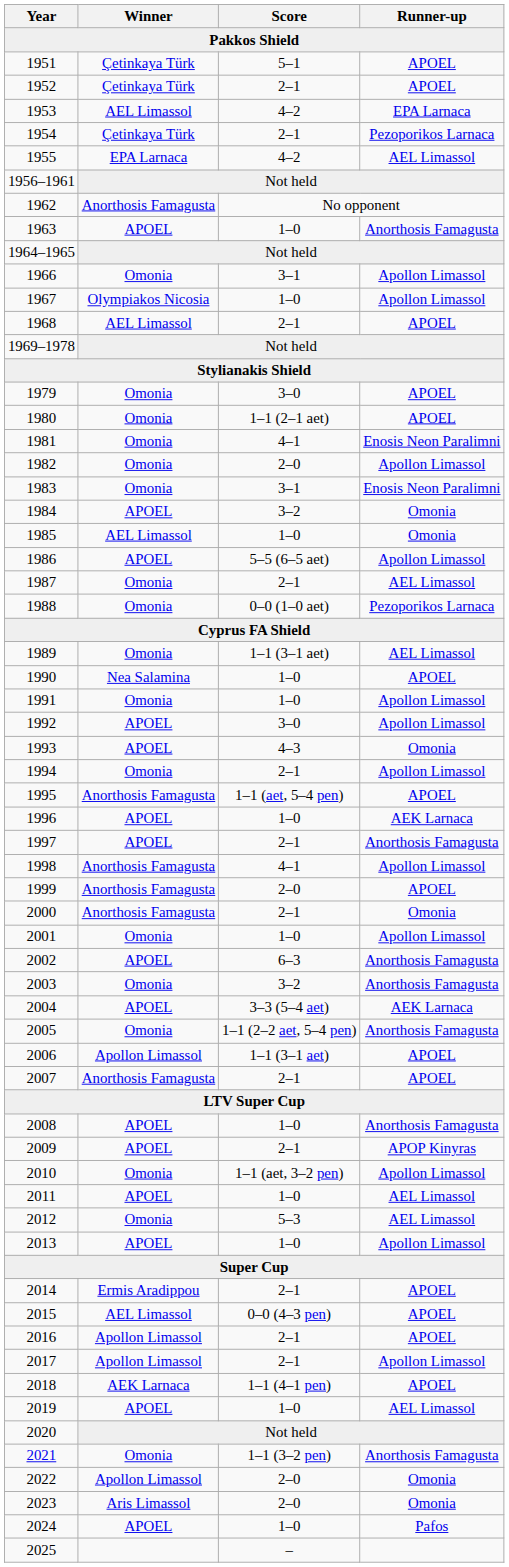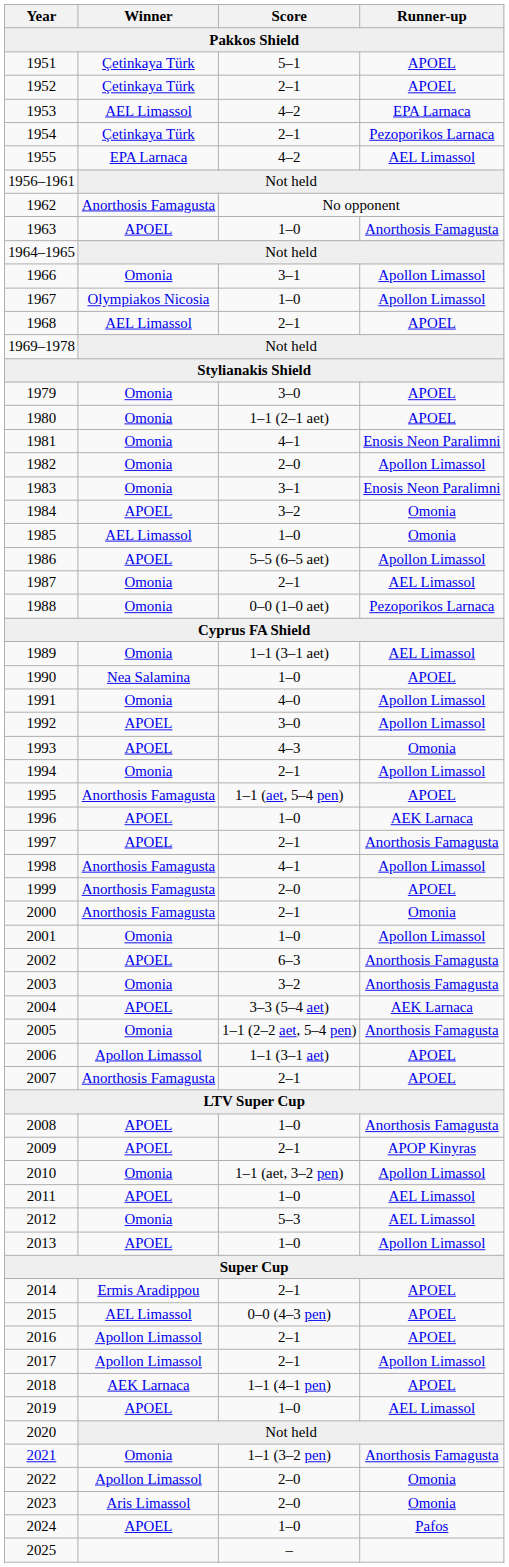 <table class="wikitable sortable" style="text-align: center;">
 <tr>
 <th>Year</th>
 <th>Winner</th>
 <th>Score</th>
 <th>Runner-up</th>
 </tr>
 <tr>
 <td colspan=4 style=background:#efefef><strong>Pakkos Shield</strong></td>
 </tr>
 <tr>
 <td>1951</td>
 <td><a href='#'>Çetinkaya Türk</a></td>
 <td>5–1</td>
 <td><a href='#'>APOEL</a></td>
 </tr>
 <tr>
 <td>1952</td>
 <td><a href='#'>Çetinkaya Türk</a></td>
 <td>2–1</td>
 <td><a href='#'>APOEL</a></td>
 </tr>
 <tr>
 <td>1953</td>
 <td><a href='#'>AEL Limassol</a></td>
 <td>4–2</td>
 <td><a href='#'>EPA Larnaca</a></td>
 </tr>
 <tr>
 <td>1954</td>
 <td><a href='#'>Çetinkaya Türk</a></td>
 <td>2–1</td>
 <td><a href='#'>Pezoporikos Larnaca</a></td>
 </tr>
 <tr>
 <td>1955</td>
 <td><a href='#'>EPA Larnaca</a></td>
 <td>4–2</td>
 <td><a href='#'>AEL Limassol</a></td>
 </tr>
 <tr>
 <td>1956–1961</td>
 <td colspan="3" style="background:#efefef">Not held</td>
 </tr>
 <tr>
 <td>1962</td>
 <td><a href='#'>Anorthosis Famagusta</a></td>
 <td colspan="2">No opponent</td>
 </tr>
 <tr>
 <td>1963</td>
 <td><a href='#'>APOEL</a></td>
 <td>1–0</td>
 <td><a href='#'>Anorthosis Famagusta</a></td>
 </tr>
 <tr>
 <td>1964–1965</td>
 <td colspan="3" style="background:#efefef">Not held</td>
 </tr>
 <tr>
 <td>1966</td>
 <td><a href='#'>Omonia</a></td>
 <td>3–1</td>
 <td><a href='#'>Apollon Limassol</a></td>
 </tr>
 <tr>
 <td>1967</td>
 <td><a href='#'>Olympiakos Nicosia</a></td>
 <td>1–0</td>
 <td><a href='#'>Apollon Limassol</a></td>
 </tr>
 <tr>
 <td>1968</td>
 <td><a href='#'>AEL Limassol</a></td>
 <td>2–1</td>
 <td><a href='#'>APOEL</a></td>
 </tr>
 <tr>
 <td>1969–1978</td>
 <td colspan="3" style="background:#efefef">Not held</td>
 </tr>
 <tr>
 <td colspan=4 style="background:#efefef; text-align:center;"><strong>Stylianakis Shield</strong></td>
 </tr>
 <tr>
 <td>1979</td>
 <td><a href='#'>Omonia</a></td>
 <td>3–0</td>
 <td><a href='#'>APOEL</a></td>
 </tr>
 <tr>
 <td>1980</td>
 <td><a href='#'>Omonia</a></td>
 <td>1–1  (2–1 aet)</td>
 <td><a href='#'>APOEL</a></td>
 </tr>
 <tr>
 <td>1981</td>
 <td><a href='#'>Omonia</a></td>
 <td>4–1</td>
 <td><a href='#'>Enosis Neon Paralimni</a></td>
 </tr>
 <tr>
 <td>1982</td>
 <td><a href='#'>Omonia</a></td>
 <td>2–0</td>
 <td><a href='#'>Apollon Limassol</a></td>
 </tr>
 <tr>
 <td>1983</td>
 <td><a href='#'>Omonia</a></td>
 <td>3–1</td>
 <td><a href='#'>Enosis Neon Paralimni</a></td>
 </tr>
 <tr>
 <td>1984</td>
 <td><a href='#'>APOEL</a></td>
 <td>3–2</td>
 <td><a href='#'>Omonia</a></td>
 </tr>
 <tr>
 <td>1985</td>
 <td><a href='#'>AEL Limassol</a></td>
 <td>1–0</td>
 <td><a href='#'>Omonia</a></td>
 </tr>
 <tr>
 <td>1986</td>
 <td><a href='#'>APOEL</a></td>
 <td>5–5   (6–5 aet)</td>
 <td><a href='#'>Apollon Limassol</a></td>
 </tr>
 <tr>
 <td>1987</td>
 <td><a href='#'>Omonia</a></td>
 <td>2–1</td>
 <td><a href='#'>AEL Limassol</a></td>
 </tr>
 <tr>
 <td>1988</td>
 <td><a href='#'>Omonia</a></td>
 <td>0–0   (1–0 aet)</td>
 <td><a href='#'>Pezoporikos Larnaca</a></td>
 </tr>
 <tr>
 <td colspan=4 style="background:#efefef; text-align:center;"><strong>Cyprus FA Shield</strong></td>
 </tr>
 <tr>
 <td>1989</td>
 <td><a href='#'>Omonia</a></td>
 <td>1–1  (3–1 aet)</td>
 <td><a href='#'>AEL Limassol</a></td>
 </tr>
 <tr>
 <td>1990</td>
 <td><a href='#'>Nea Salamina</a></td>
 <td>1–0</td>
 <td><a href='#'>APOEL</a></td>
 </tr>
 <tr>
 <td>1991</td>
 <td><a href='#'>Omonia</a></td>
-<td>1–0</td>
+<td>4–0</td>
 <td><a href='#'>Apollon Limassol</a></td>
 </tr>
 <tr>
 <td>1992</td>
 <td><a href='#'>APOEL</a></td>
 <td>3–0</td>
 <td><a href='#'>Apollon Limassol</a></td>
 </tr>
 <tr>
 <td>1993</td>
 <td><a href='#'>APOEL</a></td>
 <td>4–3</td>
 <td><a href='#'>Omonia</a></td>
 </tr>
 <tr>
 <td>1994</td>
 <td><a href='#'>Omonia</a></td>
 <td>2–1</td>
 <td><a href='#'>Apollon Limassol</a></td>
 </tr>
 <tr>
 <td>1995</td>
 <td><a href='#'>Anorthosis Famagusta</a></td>
 <td>1–1  (<a href='#'>aet</a>, 5–4 <a href='#'>pen</a>)</td>
 <td><a href='#'>APOEL</a></td>
 </tr>
 <tr>
 <td>1996</td>
 <td><a href='#'>APOEL</a></td>
 <td>1–0</td>
 <td><a href='#'>AEK Larnaca</a></td>
 </tr>
 <tr>
 <td>1997</td>
 <td><a href='#'>APOEL</a></td>
 <td>2–1</td>
 <td><a href='#'>Anorthosis Famagusta</a></td>
 </tr>
 <tr>
 <td>1998</td>
 <td><a href='#'>Anorthosis Famagusta</a></td>
 <td>4–1</td>
 <td><a href='#'>Apollon Limassol</a></td>
 </tr>
 <tr>
 <td>1999</td>
 <td><a href='#'>Anorthosis Famagusta</a></td>
 <td>2–0</td>
 <td><a href='#'>APOEL</a></td>
 </tr>
 <tr>
 <td>2000</td>
 <td><a href='#'>Anorthosis Famagusta</a></td>
 <td>2–1</td>
 <td><a href='#'>Omonia</a></td>
 </tr>
 <tr>
 <td>2001</td>
 <td><a href='#'>Omonia</a></td>
 <td>1–0</td>
 <td><a href='#'>Apollon Limassol</a></td>
 </tr>
 <tr>
 <td>2002</td>
 <td><a href='#'>APOEL</a></td>
 <td>6–3</td>
 <td><a href='#'>Anorthosis Famagusta</a></td>
 </tr>
 <tr>
 <td>2003</td>
 <td><a href='#'>Omonia</a></td>
 <td>3–2</td>
 <td><a href='#'>Anorthosis Famagusta</a></td>
 </tr>
 <tr>
 <td>2004</td>
 <td><a href='#'>APOEL</a></td>
 <td>3–3  (5–4 <a href='#'>aet</a>)</td>
 <td><a href='#'>AEK Larnaca</a></td>
 </tr>
 <tr>
 <td>2005</td>
 <td><a href='#'>Omonia</a></td>
 <td>1–1  (2–2 <a href='#'>aet</a>, 5–4 <a href='#'>pen</a>)</td>
 <td><a href='#'>Anorthosis Famagusta</a></td>
 </tr>
 <tr>
 <td>2006</td>
 <td><a href='#'>Apollon Limassol</a></td>
 <td>1–1  (3–1 <a href='#'>aet</a>)</td>
 <td><a href='#'>APOEL</a></td>
 </tr>
 <tr>
 <td>2007</td>
 <td><a href='#'>Anorthosis Famagusta</a></td>
 <td>2–1</td>
 <td><a href='#'>APOEL</a></td>
 </tr>
 <tr>
 <td colspan=4 style="background:#efefef; text-align:center;"><strong>LTV Super Cup</strong></td>
 </tr>
 <tr>
 <td>2008</td>
 <td><a href='#'>APOEL</a></td>
 <td>1–0</td>
 <td><a href='#'>Anorthosis Famagusta</a></td>
 </tr>
 <tr>
 <td>2009</td>
 <td><a href='#'>APOEL</a></td>
 <td>2–1</td>
 <td><a href='#'>APOP Kinyras</a></td>
 </tr>
 <tr>
 <td>2010</td>
 <td><a href='#'>Omonia</a></td>
 <td>1–1  (aet, 3–2 <a href='#'>pen</a>)</td>
 <td><a href='#'>Apollon Limassol</a></td>
 </tr>
 <tr>
 <td>2011</td>
 <td><a href='#'>APOEL</a></td>
 <td>1–0</td>
 <td><a href='#'>AEL Limassol</a></td>
 </tr>
 <tr>
 <td>2012</td>
 <td><a href='#'>Omonia</a></td>
 <td>5–3</td>
 <td><a href='#'>AEL Limassol</a></td>
 </tr>
 <tr>
 <td>2013</td>
 <td><a href='#'>APOEL</a></td>
 <td>1–0</td>
 <td><a href='#'>Apollon Limassol</a></td>
 </tr>
 <tr>
 <td colspan=4 style="background:#efefef; text-align:center;"><strong>Super Cup</strong></td>
 </tr>
 <tr>
 <td>2014</td>
 <td><a href='#'>Ermis Aradippou</a></td>
 <td>2–1</td>
 <td><a href='#'>APOEL</a></td>
 </tr>
 <tr>
 <td>2015</td>
 <td><a href='#'>AEL Limassol</a></td>
 <td>0–0  (4–3 <a href='#'>pen</a>)</td>
 <td><a href='#'>APOEL</a></td>
 </tr>
 <tr>
 <td>2016</td>
 <td><a href='#'>Apollon Limassol</a></td>
 <td>2–1</td>
 <td><a href='#'>APOEL</a></td>
 </tr>
 <tr>
 <td>2017</td>
 <td><a href='#'>Apollon Limassol</a></td>
 <td>2–1</td>
 <td><a href='#'>Apollon Limassol</a></td>
 </tr>
 <tr>
 <td>2018</td>
 <td><a href='#'>AEK Larnaca</a></td>
 <td>1–1  (4–1 <a href='#'>pen</a>)</td>
 <td><a href='#'>APOEL</a></td>
 </tr>
 <tr>
 <td>2019</td>
 <td><a href='#'>APOEL</a></td>
 <td>1–0</td>
 <td><a href='#'>AEL Limassol</a></td>
 </tr>
 <tr>
 <td>2020</td>
 <td colspan="3" style="background:#efefef">Not held</td>
 </tr>
 <tr>
 <td><a href='#'>2021</a></td>
 <td><a href='#'>Omonia</a></td>
 <td>1–1  (3–2 <a href='#'>pen</a>)</td>
 <td><a href='#'>Anorthosis Famagusta</a></td>
 </tr>
 <tr>
 <td>2022</td>
 <td><a href='#'>Apollon Limassol</a></td>
 <td>2–0</td>
 <td><a href='#'>Omonia</a></td>
 </tr>
 <tr>
 <td>2023</td>
 <td><a href='#'>Aris Limassol</a></td>
 <td>2–0</td>
 <td><a href='#'>Omonia</a></td>
 </tr>
 <tr>
 <td>2024</td>
 <td><a href='#'>APOEL</a></td>
 <td>1–0</td>
 <td><a href='#'>Pafos</a></td>
 </tr>
 <tr>
 <td>2025</td>
 <td></td>
 <td>–</td>
 <td></td>
 </tr>
 </table>
